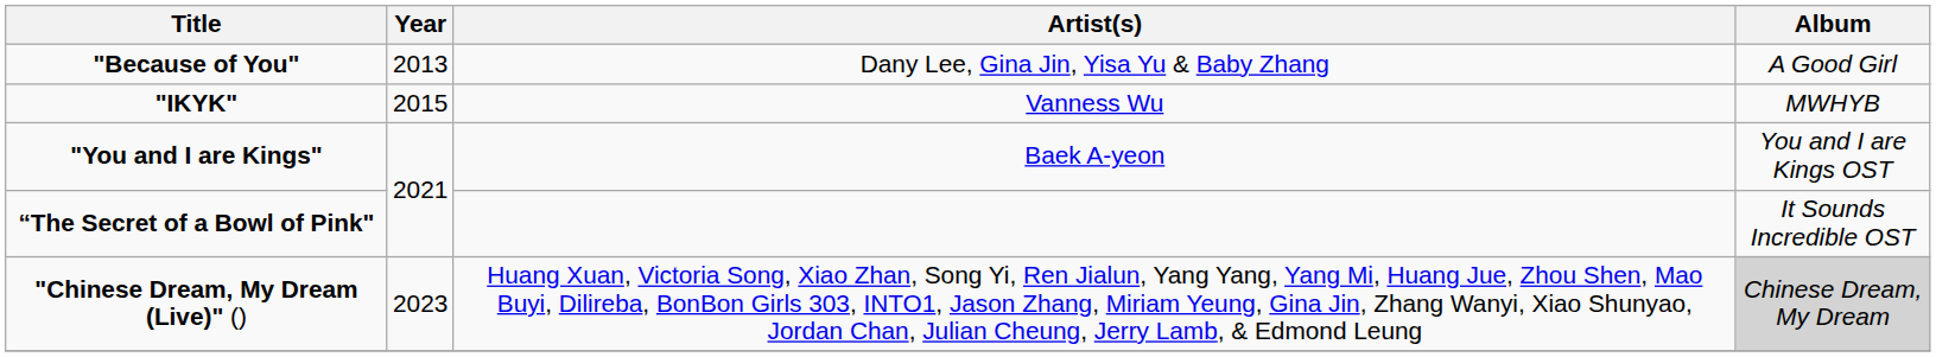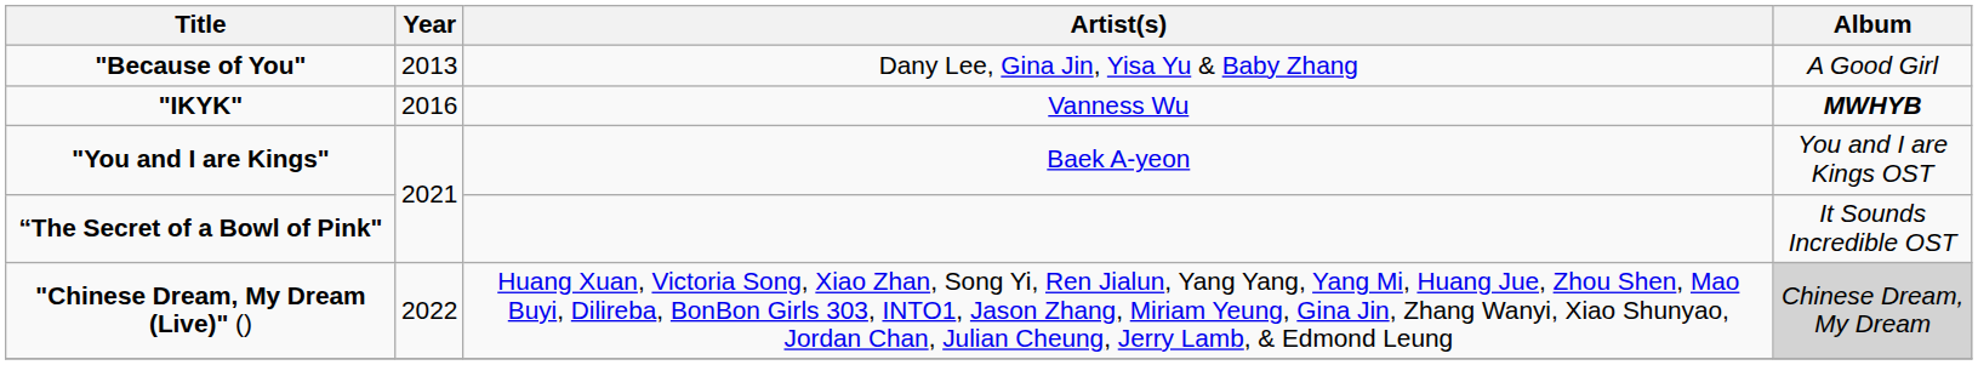 <table class="wikitable plainrowheaders" style="text-align:center;">
 <tr>
 <th rowspan="1" scope="col" style="width:15em;">Title</th>
 <th rowspan="1" scope="col">Year</th>
 <th rowspan="1" scope="col">Artist(s)</th>
 <th rowspan="1" scope="col">Album</th>
 </tr>
 <tr>
 <td align="center"><strong>"Because of You"</strong> </td>
 <td align="center">2013</td>
 <td align="center">Dany Lee, <a href='#'>Gina Jin</a>, <a href='#'>Yisa Yu</a> & <a href='#'>Baby Zhang</a></td>
 <td><em>A Good Girl</em></td>
 </tr>
 <tr>
 <td align="center"><strong>"IKYK"</strong></td>
-<td align="center">2015</td>
+<td align="center">2016</td>
 <td align="center"><a href='#'>Vanness Wu</a></td>
-<td><em>MWHYB</em></td>
+<td><strong><em>MWHYB</em></strong></td>
 </tr>
 <tr>
 <td align="center"><strong>"You and I are Kings"</strong>  </td>
 <td align="center"rowspan="2">2021</td>
 <td align="center"><a href='#'>Baek A-yeon</a></td>
 <td><em>You and I are Kings OST</em> <br></td>
 </tr>
 <tr>
 <td align="center"><strong>“The Secret of a Bowl of Pink"</strong>  </td>
 <td align="center"></td>
 <td><em>It Sounds Incredible OST</em> <br></td>
 </tr>
 <tr>
 <td align="center"><strong>"Chinese Dream, My Dream (Live)"</strong> ()</td>
-<td>2023</td>
+<td>2022</td>
 <td align="center"><a href='#'>Huang Xuan</a>, <a href='#'>Victoria Song</a>, <a href='#'>Xiao Zhan</a>, Song Yi, <a href='#'>Ren Jialun</a>, Yang Yang, <a href='#'>Yang Mi</a>, <a href='#'>Huang Jue</a>, <a href='#'>Zhou Shen</a>, <a href='#'>Mao Buyi</a>, <a href='#'>Dilireba</a>, <a href='#'>BonBon Girls 303</a>, <a href='#'>INTO1</a>, <a href='#'>Jason Zhang</a>, <a href='#'>Miriam Yeung</a>, <a href='#'>Gina Jin</a>, Zhang Wanyi, Xiao Shunyao, <a href='#'>Jordan Chan</a>, <a href='#'>Julian Cheung</a>, <a href='#'>Jerry Lamb</a>, & Edmond Leung</td>
 <td style="background: lightgrey;"><em>Chinese Dream, My Dream</em><br></td>
 </tr>
 <tr>
 </tr>
 </table>
